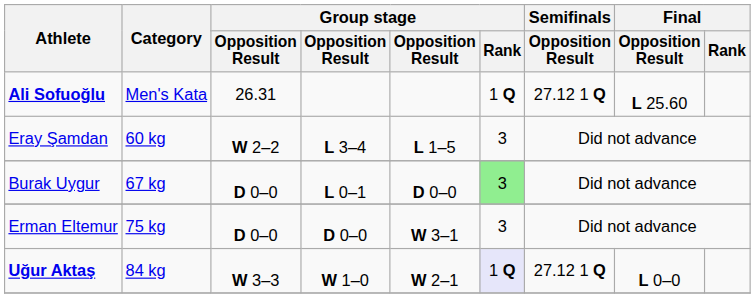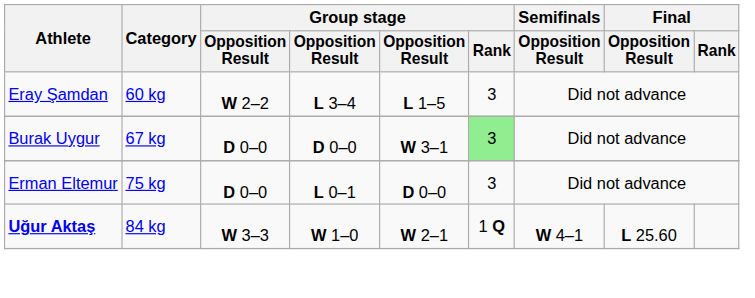 <table class="wikitable" style="text-align:center; font-size:90%">
 <tr>
 <th rowspan=2>Athlete</th>
 <th rowspan=2>Category</th>
 <th colspan=4>Group stage</th>
 <th>Semifinals</th>
 <th colspan=2>Final</th>
 </tr>
 <tr style="font-size:95%">
 <th>Opposition<br>Result</th>
 <th>Opposition<br>Result</th>
 <th>Opposition<br>Result</th>
 <th>Rank</th>
 <th>Opposition<br>Result</th>
 <th>Opposition<br>Result</th>
 <th>Rank</th>
 </tr>
 <tr align=center>
-<td align=left><strong><a href='#'>Ali Sofuoğlu</a></strong></td>
-<td align=left><a href='#'>Men's Kata</a></td>
-<td>26.31</td>
-<td></td>
-<td></td>
-<td>1 <strong>Q</strong></td>
-<td>27.12 1 <strong>Q</strong></td>
-<td><br> <strong>L</strong> 25.60</td>
-<td></td>
-</tr>
-<tr align=center>
 <td align=left><a href='#'>Eray Şamdan</a></td>
 <td align=left><a href='#'>60 kg</a></td>
 <td><br> <strong>W</strong> 2–2</td>
 <td><br> <strong>L</strong> 3–4</td>
 <td><br> <strong>L</strong> 1–5</td>
 <td>3</td>
 <td colspan=3>Did not advance</td>
 </tr>
 <tr>
 </tr>
 <tr align=center>
 <td align=left><a href='#'>Burak Uygur</a></td>
 <td align=left><a href='#'>67 kg</a></td>
 <td><br> <strong>D</strong> 0–0</td>
-<td><br> <strong>L</strong> 0–1</td>
 <td><br> <strong>D</strong> 0–0</td>
+<td><br> <strong>W</strong> 3–1</td>
 <td style="background: lightgreen;">3</td>
 <td colspan=3>Did not advance</td>
 </tr>
 <tr>
 </tr>
 <tr align=center>
 <td align=left><a href='#'>Erman Eltemur</a></td>
 <td align=left><a href='#'>75 kg</a></td>
 <td><br> <strong>D</strong> 0–0</td>
+<td><br> <strong>L</strong> 0–1</td>
 <td><br> <strong>D</strong> 0–0</td>
-<td><br> <strong>W</strong> 3–1</td>
 <td>3</td>
 <td colspan=3>Did not advance</td>
 </tr>
 <tr>
 <td align=left><strong><a href='#'>Uğur Aktaş</a></strong></td>
 <td align=left><a href='#'>84 kg</a></td>
 <td><br> <strong>W</strong> 3–3</td>
 <td><br> <strong>W</strong> 1–0</td>
 <td><br> <strong>W</strong> 2–1</td>
-<td style="background: lavender;">1 <strong>Q</strong></td>
-<td>27.12 1 <strong>Q</strong></td>
-<td><br> <strong>L</strong> 0–0</td>
+<td>1 <strong>Q</strong></td>
+<td><br> <strong>W</strong> 4–1</td>
+<td><br> <strong>L</strong> 25.60</td>
 <td></td>
 </tr>
 <tr>
 </tr>
 </table>
